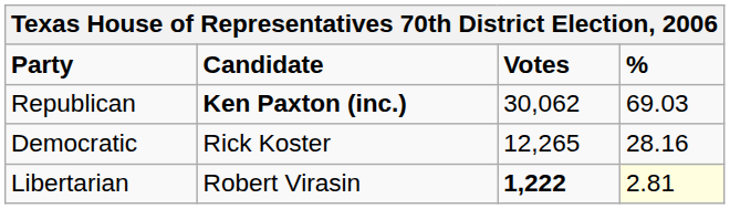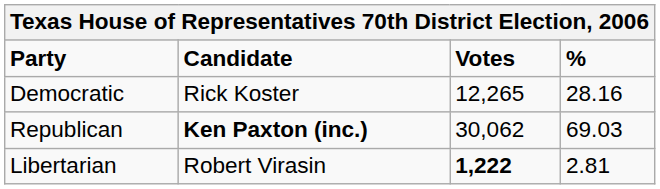 <table class="wikitable">
 <tr>
 <th colspan="4">Texas House of Representatives 70th District Election, 2006</th>
 </tr>
 <tr>
 <td><strong>Party</strong></td>
 <td><strong>Candidate</strong></td>
 <td><strong>Votes</strong></td>
 <td><strong>%</strong></td>
 </tr>
 <tr>
+<td>Democratic</td>
+<td>Rick Koster</td>
+<td>12,265</td>
+<td>28.16</td>
+</tr>
+<tr>
 <td>Republican</td>
 <td><strong>Ken Paxton (inc.)</strong></td>
 <td>30,062</td>
 <td>69.03</td>
 </tr>
 <tr>
-<td>Democratic</td>
-<td>Rick Koster</td>
-<td>12,265</td>
-<td>28.16</td>
-</tr>
-<tr>
 <td>Libertarian</td>
 <td>Robert Virasin</td>
 <td><strong>1,222</strong></td>
-<td style="background: lightyellow;">2.81</td>
+<td>2.81</td>
 </tr>
 </table>
